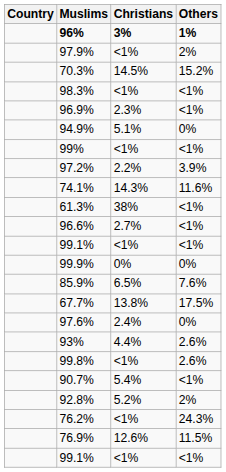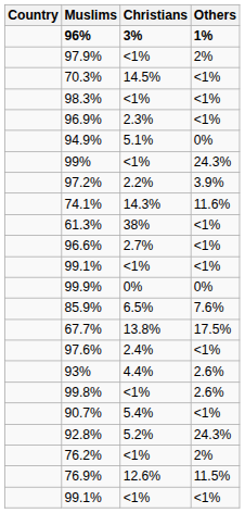 <table class="wikitable sortable sticky-header col1left" >
 <tr>
 <th>Country</th>
 <th>Muslims</th>
 <th>Christians</th>
 <th>Others</th>
 </tr>
 <tr>
 <td><strong></strong></td>
 <td><strong>96%</strong></td>
 <td><strong>3%</strong></td>
 <td><strong>1%</strong></td>
 </tr>
 <tr>
 <td></td>
 <td>97.9%</td>
 <td><1%</td>
 <td>2%</td>
 </tr>
 <tr>
 <td></td>
 <td>70.3%</td>
 <td>14.5%</td>
-<td>15.2%</td>
+<td><1%</td>
 </tr>
 <tr>
 <td></td>
 <td>98.3%</td>
 <td><1%</td>
 <td><1%</td>
 </tr>
 <tr>
 <td></td>
 <td>96.9%</td>
 <td>2.3%</td>
 <td><1%</td>
 </tr>
 <tr>
 <td></td>
 <td>94.9%</td>
 <td>5.1%</td>
 <td>0%</td>
 </tr>
 <tr>
 <td></td>
 <td>99%</td>
 <td><1%</td>
-<td><1%</td>
+<td>24.3%</td>
 </tr>
 <tr>
 <td></td>
 <td>97.2%</td>
 <td>2.2%</td>
 <td>3.9%</td>
 </tr>
 <tr>
 <td></td>
 <td>74.1%</td>
 <td>14.3%</td>
 <td>11.6%</td>
 </tr>
 <tr>
 <td></td>
 <td>61.3%</td>
 <td>38%</td>
 <td><1%</td>
 </tr>
 <tr>
 <td></td>
 <td>96.6%</td>
 <td>2.7%</td>
 <td><1%</td>
 </tr>
 <tr>
 <td></td>
 <td>99.1%</td>
 <td><1%</td>
 <td><1%</td>
 </tr>
 <tr>
 <td></td>
 <td>99.9%</td>
 <td>0%</td>
 <td>0%</td>
 </tr>
 <tr>
 <td></td>
 <td>85.9%</td>
 <td>6.5%</td>
 <td>7.6%</td>
 </tr>
 <tr>
 <td></td>
 <td>67.7%</td>
 <td>13.8%</td>
 <td>17.5%</td>
 </tr>
 <tr>
 <td></td>
 <td>97.6%</td>
 <td>2.4%</td>
-<td>0%</td>
+<td><1%</td>
 </tr>
 <tr>
 <td></td>
 <td>93%</td>
 <td>4.4%</td>
 <td>2.6%</td>
 </tr>
 <tr>
 <td></td>
 <td>99.8%</td>
 <td><1%</td>
 <td>2.6%</td>
 </tr>
 <tr>
 <td></td>
 <td>90.7%</td>
 <td>5.4%</td>
 <td><1%</td>
 </tr>
 <tr>
 <td></td>
 <td>92.8%</td>
 <td>5.2%</td>
-<td>2%</td>
+<td>24.3%</td>
 </tr>
 <tr>
 <td></td>
 <td>76.2%</td>
 <td><1%</td>
-<td>24.3%</td>
+<td>2%</td>
 </tr>
 <tr>
 <td></td>
 <td>76.9%</td>
 <td>12.6%</td>
 <td>11.5%</td>
 </tr>
 <tr>
 <td></td>
 <td>99.1%</td>
 <td><1%</td>
 <td><1%</td>
 </tr>
 </table>
